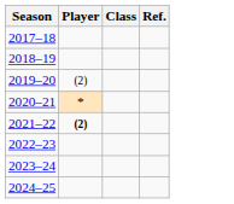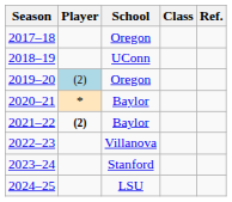 <table class="wikitable sortable" style="text-align:center;">
 <tr>
 <th>Season</th>
 <th>Player</th>
+<th>School</th>
 <th>Class</th>
 <th>Ref.</th>
 </tr>
 <tr>
 <td><a href='#'>2017–18</a></td>
 <td></td>
+<td><a href='#'>Oregon</a></td>
 <td></td>
 <td></td>
 </tr>
 <tr>
 <td><a href='#'>2018–19</a></td>
 <td></td>
+<td><a href='#'>UConn</a></td>
 <td></td>
 <td></td>
 </tr>
 <tr>
 <td><a href='#'>2019–20</a></td>
-<td> <small>(2)</small></td>
+<td style="background: lightblue;"> <small>(2)</small></td>
+<td><a href='#'>Oregon</a></td>
 <td></td>
 <td></td>
 </tr>
 <tr>
 <td><a href='#'>2020–21</a></td>
 <td bgcolor=#ffe6bd>*</td>
+<td><a href='#'>Baylor</a></td>
 <td></td>
 <td></td>
 </tr>
 <tr>
 <td><a href='#'>2021–22</a></td>
 <td><strong> <small>(2)</small></strong></td>
+<td><a href='#'>Baylor</a></td>
 <td></td>
 <td></td>
 </tr>
 <tr>
 <td><a href='#'>2022–23</a></td>
 <td></td>
+<td><a href='#'>Villanova</a></td>
 <td></td>
 <td></td>
 </tr>
 <tr>
 <td><a href='#'>2023–24</a></td>
 <td></td>
+<td><a href='#'>Stanford</a></td>
 <td></td>
 <td></td>
 </tr>
 <tr>
 <td><a href='#'>2024–25</a></td>
 <td></td>
+<td><a href='#'>LSU</a></td>
 <td></td>
 <td></td>
 </tr>
 </table>
